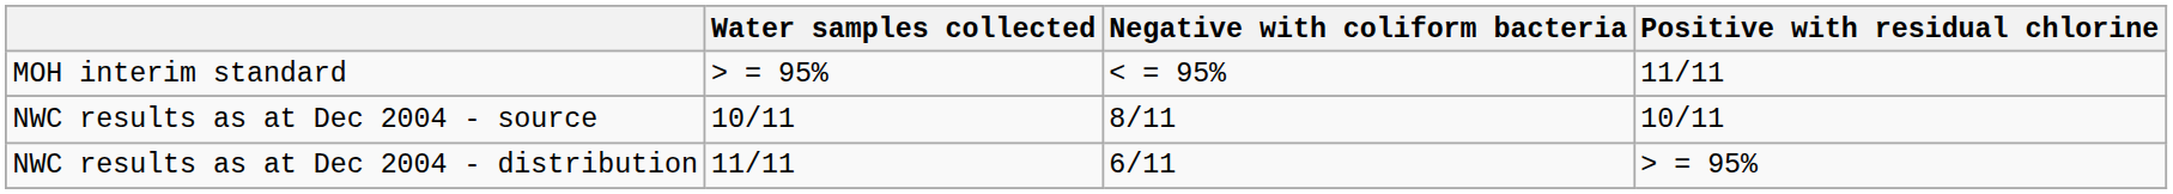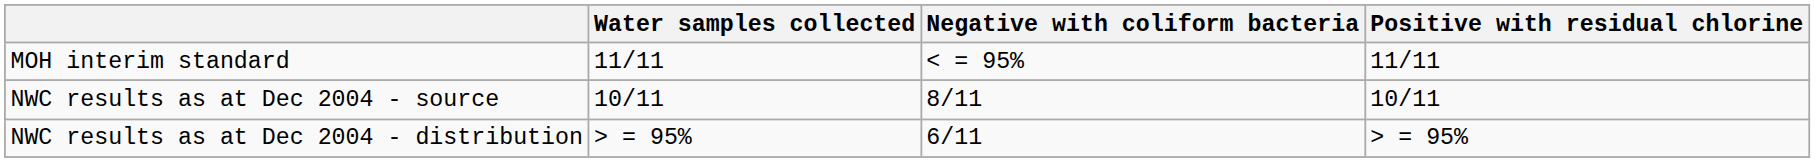 <table class="wikitable">
 <tr>
 <th></th>
 <th>Water samples collected</th>
 <th>Negative with coliform bacteria</th>
 <th>Positive with residual chlorine</th>
 </tr>
 <tr>
 <td>MOH interim standard</td>
-<td>> = 95%</td>
+<td>11/11</td>
 <td>< = 95%</td>
 <td>11/11</td>
 </tr>
 <tr>
 <td>NWC results as at Dec 2004 - source</td>
 <td>10/11</td>
 <td>8/11</td>
 <td>10/11</td>
 </tr>
 <tr>
 <td>NWC results as at Dec 2004 - distribution</td>
-<td>11/11</td>
+<td>> = 95%</td>
 <td>6/11</td>
 <td>> = 95%</td>
 </tr>
 </table>
